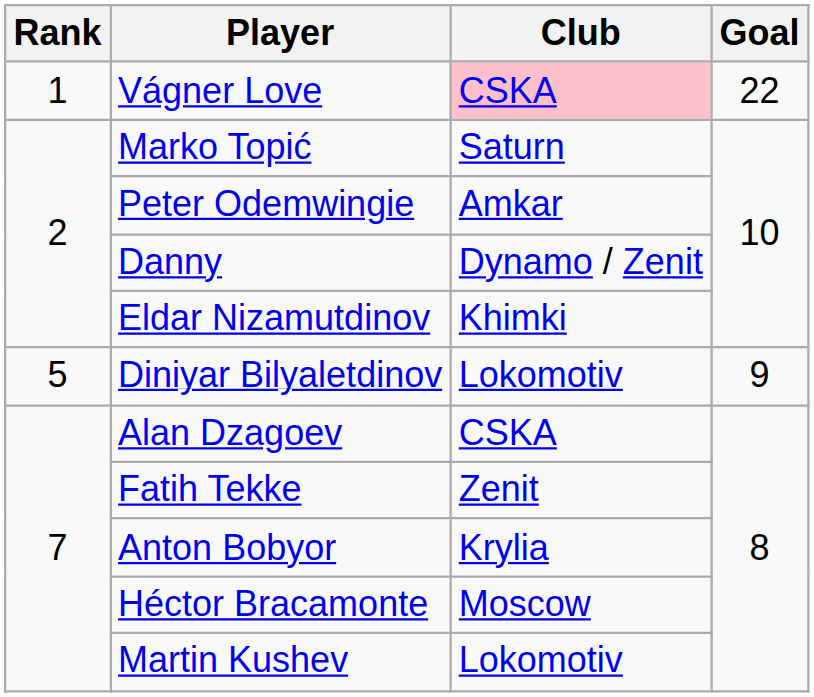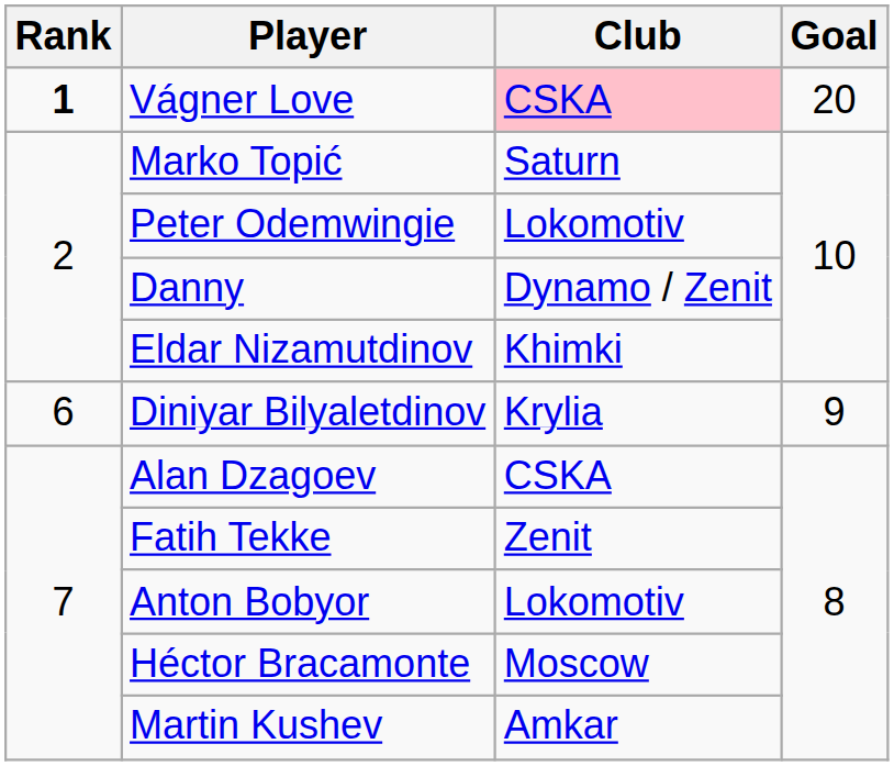 <table class="wikitable" style="text-align: center;">
 <tr>
 <th>Rank</th>
 <th>Player</th>
 <th>Club</th>
 <th>Goal</th>
 </tr>
 <tr>
-<td rowspan="1">1</td>
+<td rowspan="1"><strong>1</strong></td>
 <td style="text-align: left;"> <a href='#'>Vágner Love</a></td>
 <td style="background: pink; text-align: left;"><a href='#'>CSKA</a></td>
-<td rowspan="1">22</td>
+<td rowspan="1">20</td>
 </tr>
 <tr>
 <td rowspan="4">2</td>
 <td style="text-align: left;"> <a href='#'>Marko Topić</a></td>
 <td style="text-align: left;"><a href='#'>Saturn</a></td>
 <td rowspan="4">10</td>
 </tr>
 <tr>
 <td style="text-align: left;"> <a href='#'>Peter Odemwingie</a></td>
-<td style="text-align: left;"><a href='#'>Amkar</a></td>
+<td style="text-align: left;"><a href='#'>Lokomotiv</a></td>
 </tr>
 <tr>
 <td style="text-align: left;"> <a href='#'>Danny</a></td>
 <td style="text-align: left;"><a href='#'>Dynamo</a> / <a href='#'>Zenit</a></td>
 </tr>
 <tr>
 <td style="text-align: left;"> <a href='#'>Eldar Nizamutdinov</a></td>
 <td style="text-align: left;"><a href='#'>Khimki</a></td>
 </tr>
 <tr>
-<td rowspan="1">5</td>
+<td rowspan="1">6</td>
 <td style="text-align: left;"> <a href='#'>Diniyar Bilyaletdinov</a></td>
-<td style="text-align: left;"><a href='#'>Lokomotiv</a></td>
+<td style="text-align: left;"><a href='#'>Krylia</a></td>
 <td rowspan="1">9</td>
 </tr>
 <tr>
 <td rowspan="5">7</td>
 <td style="text-align: left;"> <a href='#'>Alan Dzagoev</a></td>
 <td style="text-align: left;"><a href='#'>CSKA</a></td>
 <td rowspan="5">8</td>
 </tr>
 <tr>
 <td style="text-align: left;"> <a href='#'>Fatih Tekke</a></td>
 <td style="text-align: left;"><a href='#'>Zenit</a></td>
 </tr>
 <tr>
 <td style="text-align: left;"> <a href='#'>Anton Bobyor</a></td>
-<td style="text-align: left;"><a href='#'>Krylia</a></td>
+<td style="text-align: left;"><a href='#'>Lokomotiv</a></td>
 </tr>
 <tr>
 <td style="text-align: left;"> <a href='#'>Héctor Bracamonte</a></td>
 <td style="text-align: left;"><a href='#'>Moscow</a></td>
 </tr>
 <tr>
 <td style="text-align: left;"> <a href='#'>Martin Kushev</a></td>
-<td style="text-align: left;"><a href='#'>Lokomotiv</a></td>
+<td style="text-align: left;"><a href='#'>Amkar</a></td>
 </tr>
 </table>
